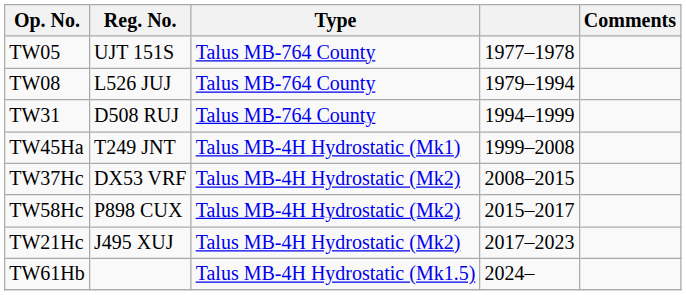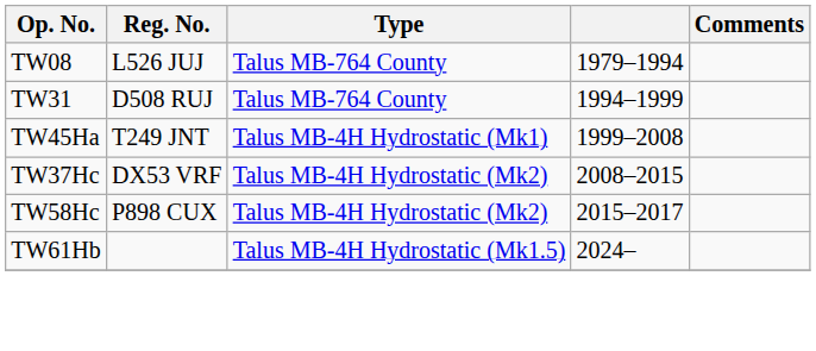 <table class="wikitable">
 <tr>
 <th>Op. No.</th>
 <th>Reg. No.</th>
 <th>Type</th>
 <th></th>
 <th>Comments</th>
-</tr>
-<tr>
-<td>TW05</td>
-<td>UJT 151S</td>
-<td><a href='#'>Talus MB-764 County</a></td>
-<td>1977–1978</td>
-<td></td>
 </tr>
 <tr>
 <td>TW08</td>
 <td>L526 JUJ</td>
 <td><a href='#'>Talus MB-764 County</a></td>
 <td>1979–1994</td>
 <td></td>
 </tr>
 <tr>
 <td>TW31</td>
 <td>D508 RUJ</td>
 <td><a href='#'>Talus MB-764 County</a></td>
 <td>1994–1999</td>
 <td></td>
 </tr>
 <tr>
 <td>TW45Ha</td>
 <td>T249 JNT</td>
 <td><a href='#'>Talus MB-4H Hydrostatic (Mk1)</a></td>
 <td>1999–2008</td>
 <td></td>
 </tr>
 <tr>
 <td>TW37Hc</td>
 <td>DX53 VRF</td>
 <td><a href='#'>Talus MB-4H Hydrostatic (Mk2)</a></td>
 <td>2008–2015</td>
 <td></td>
 </tr>
 <tr>
 <td>TW58Hc</td>
 <td>P898 CUX</td>
 <td><a href='#'>Talus MB-4H Hydrostatic (Mk2)</a></td>
 <td>2015–2017</td>
 <td></td>
 </tr>
 <tr>
-<td>TW21Hc</td>
-<td>J495 XUJ</td>
-<td><a href='#'>Talus MB-4H Hydrostatic (Mk2)</a></td>
-<td>2017–2023</td>
-<td></td>
-</tr>
-<tr>
 <td>TW61Hb</td>
 <td></td>
 <td><a href='#'>Talus MB-4H Hydrostatic (Mk1.5)</a></td>
 <td>2024–</td>
 <td></td>
 </tr>
 <tr>
 </tr>
 </table>
